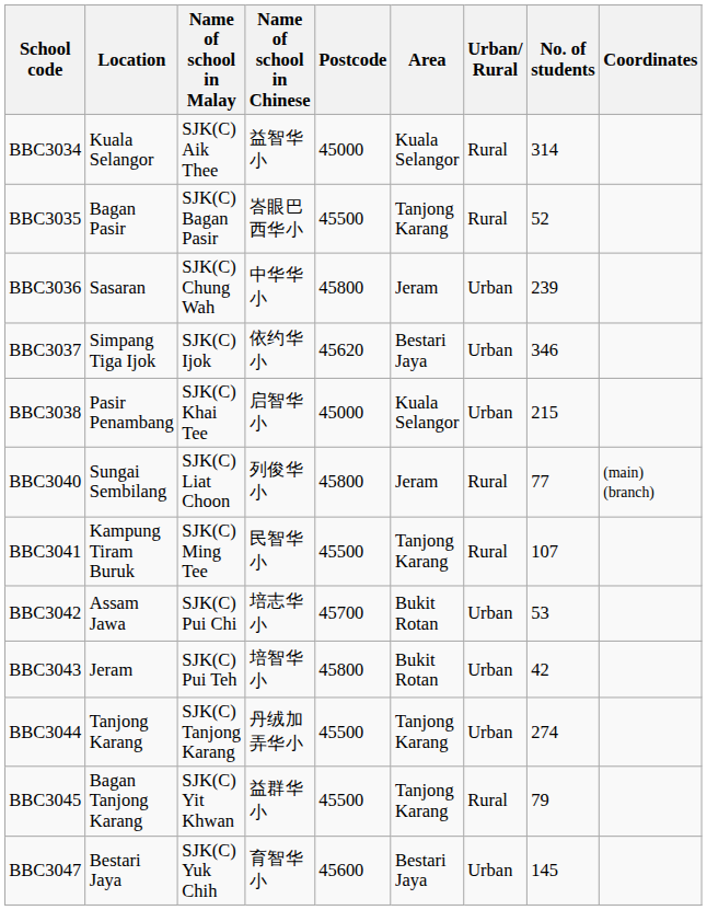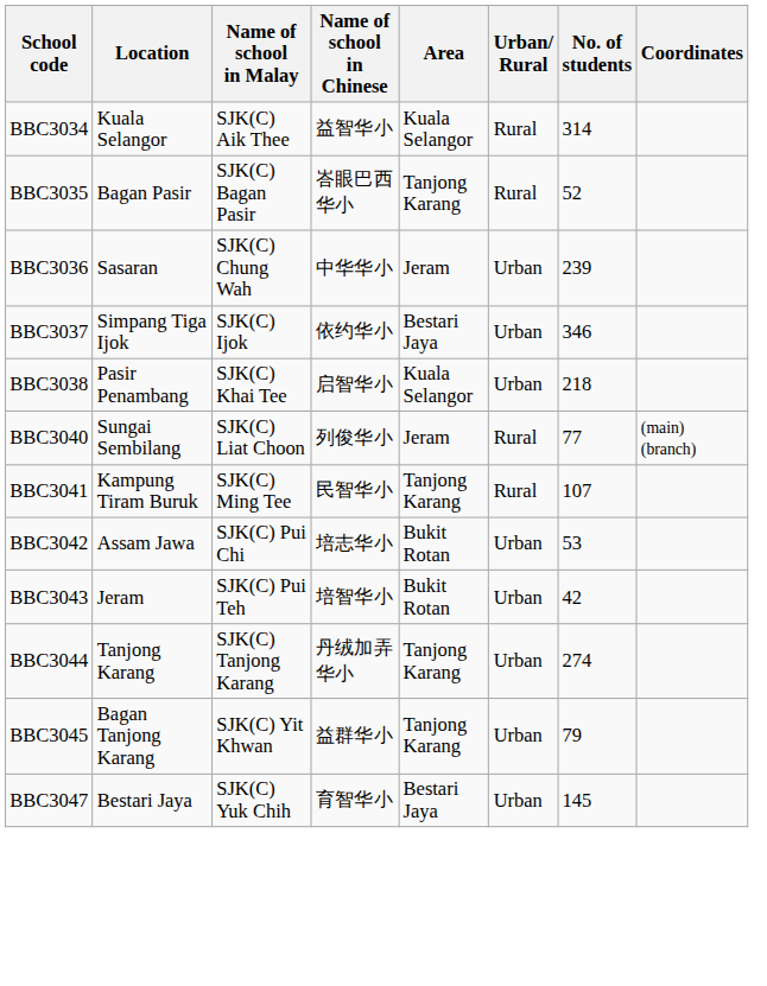 <table class="wikitable sortable">
 <tr>
 <th>School<br>code</th>
 <th>Location</th>
 <th>Name of school<br>in Malay</th>
 <th>Name of school<br>in Chinese</th>
-<th>Postcode</th>
 <th>Area</th>
 <th>Urban/<br>Rural</th>
 <th>No. of<br>students</th>
 <th>Coordinates</th>
 </tr>
 <tr>
 <td>BBC3034</td>
 <td>Kuala Selangor</td>
 <td>SJK(C) Aik Thee</td>
 <td>益智华小</td>
-<td>45000</td>
 <td>Kuala Selangor</td>
 <td>Rural</td>
 <td>314</td>
 <td></td>
 </tr>
 <tr>
 <td>BBC3035</td>
 <td>Bagan Pasir</td>
 <td>SJK(C) Bagan Pasir</td>
 <td>峇眼巴西华小</td>
-<td>45500</td>
 <td>Tanjong Karang</td>
 <td>Rural</td>
 <td>52</td>
 <td></td>
 </tr>
 <tr>
 <td>BBC3036</td>
 <td>Sasaran</td>
 <td>SJK(C) Chung Wah</td>
 <td>中华华小</td>
-<td>45800</td>
 <td>Jeram</td>
 <td>Urban</td>
 <td>239</td>
 <td></td>
 </tr>
 <tr>
 <td>BBC3037</td>
 <td>Simpang Tiga Ijok</td>
 <td>SJK(C) Ijok</td>
 <td>依约华小</td>
-<td>45620</td>
 <td>Bestari Jaya</td>
 <td>Urban</td>
 <td>346</td>
 <td></td>
 </tr>
 <tr>
 <td>BBC3038</td>
 <td>Pasir Penambang</td>
 <td>SJK(C) Khai Tee</td>
 <td>启智华小</td>
-<td>45000</td>
 <td>Kuala Selangor</td>
 <td>Urban</td>
-<td>215</td>
+<td>218</td>
 <td></td>
 </tr>
 <tr>
 <td>BBC3040</td>
 <td>Sungai Sembilang</td>
 <td>SJK(C) Liat Choon</td>
 <td>列俊华小</td>
-<td>45800</td>
 <td>Jeram</td>
 <td>Rural</td>
 <td>77</td>
 <td> <small>(main)</small><br> <small>(branch)</small></td>
 </tr>
 <tr>
 <td>BBC3041</td>
 <td>Kampung Tiram Buruk</td>
 <td>SJK(C) Ming Tee</td>
 <td>民智华小</td>
-<td>45500</td>
 <td>Tanjong Karang</td>
 <td>Rural</td>
 <td>107</td>
 <td></td>
 </tr>
 <tr>
 <td>BBC3042</td>
 <td>Assam Jawa</td>
 <td>SJK(C) Pui Chi</td>
 <td>培志华小</td>
-<td>45700</td>
 <td>Bukit Rotan</td>
 <td>Urban</td>
 <td>53</td>
 <td></td>
 </tr>
 <tr>
 <td>BBC3043</td>
 <td>Jeram</td>
 <td>SJK(C) Pui Teh</td>
 <td>培智华小</td>
-<td>45800</td>
 <td>Bukit Rotan</td>
 <td>Urban</td>
 <td>42</td>
 <td></td>
 </tr>
 <tr>
 <td>BBC3044</td>
 <td>Tanjong Karang</td>
 <td>SJK(C) Tanjong Karang</td>
 <td>丹绒加弄华小</td>
-<td>45500</td>
 <td>Tanjong Karang</td>
 <td>Urban</td>
 <td>274</td>
 <td></td>
 </tr>
 <tr>
 <td>BBC3045</td>
 <td>Bagan Tanjong Karang</td>
 <td>SJK(C) Yit Khwan</td>
 <td>益群华小</td>
-<td>45500</td>
 <td>Tanjong Karang</td>
-<td>Rural</td>
+<td>Urban</td>
 <td>79</td>
 <td></td>
 </tr>
 <tr>
 <td>BBC3047</td>
 <td>Bestari Jaya</td>
 <td>SJK(C) Yuk Chih</td>
 <td>育智华小</td>
-<td>45600</td>
 <td>Bestari Jaya</td>
 <td>Urban</td>
 <td>145</td>
 <td></td>
 </tr>
 </table>
